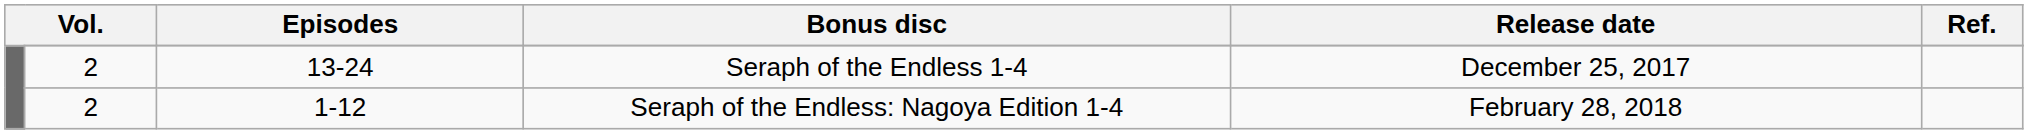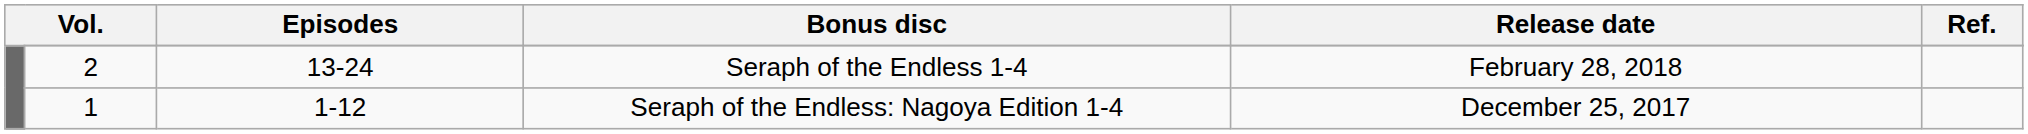 <table class="wikitable" style="text-align: center; width: 98%;">
 <tr>
 <th colspan="2">Vol.</th>
 <th>Episodes</th>
 <th width="35%">Bonus disc</th>
 <th>Release date</th>
 <th width="5%">Ref.</th>
 </tr>
 <tr>
 <td rowspan="10" width="1%" style="background: DimGray;"></td>
 </tr>
 <tr>
 <td>2</td>
 <td>13-24</td>
 <td>Seraph of the Endless 1-4</td>
+<td>February 28, 2018</td>
+<td></td>
+</tr>
+<tr>
+<td>1</td>
+<td>1-12</td>
+<td>Seraph of the Endless: Nagoya Edition 1-4</td>
 <td>December 25, 2017</td>
 <td></td>
 </tr>
-<tr>
-<td>2</td>
-<td>1-12</td>
-<td>Seraph of the Endless: Nagoya Edition 1-4</td>
-<td>February 28, 2018</td>
-<td></td>
-</tr>
 </table>
